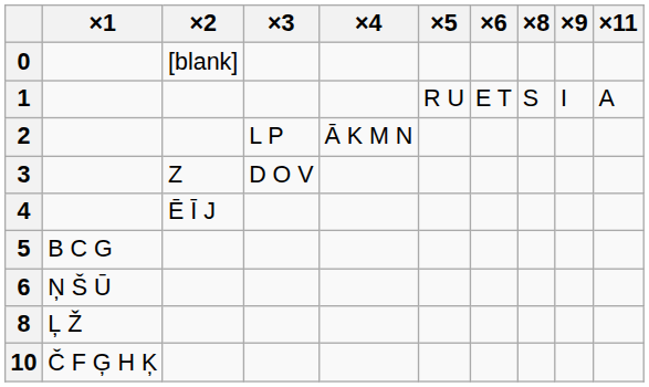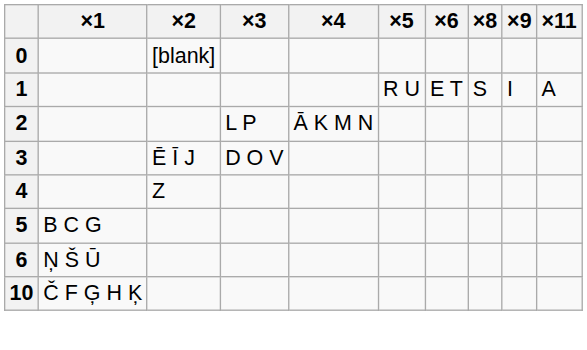 <table class="wikitable floatright">
 <tr>
 <th></th>
 <th>×1</th>
 <th>×2</th>
 <th>×3</th>
 <th>×4</th>
 <th>×5</th>
 <th>×6</th>
 <th>×8</th>
 <th>×9</th>
 <th>×11</th>
 </tr>
 <tr>
 <th>0</th>
 <td></td>
 <td>[blank]</td>
 <td></td>
 <td></td>
 <td></td>
 <td></td>
 <td></td>
 <td></td>
 <td></td>
 </tr>
 <tr>
 <th>1</th>
 <td></td>
 <td></td>
 <td></td>
 <td></td>
 <td>R U</td>
 <td>E T</td>
 <td>S</td>
 <td>I</td>
 <td>A</td>
 </tr>
 <tr>
 <th>2</th>
 <td></td>
 <td></td>
 <td>L P</td>
 <td>Ā K M N</td>
 <td></td>
 <td></td>
 <td></td>
 <td></td>
 <td></td>
 </tr>
 <tr>
 <th>3</th>
 <td></td>
-<td>Z</td>
+<td>Ē Ī J</td>
 <td>D O V</td>
 <td></td>
 <td></td>
 <td></td>
 <td></td>
 <td></td>
 <td></td>
 </tr>
 <tr>
 <th>4</th>
 <td></td>
-<td>Ē Ī J</td>
+<td>Z</td>
 <td></td>
 <td></td>
 <td></td>
 <td></td>
 <td></td>
 <td></td>
 <td></td>
 </tr>
 <tr>
 <th>5</th>
 <td>B C G</td>
 <td></td>
 <td></td>
 <td></td>
 <td></td>
 <td></td>
 <td></td>
 <td></td>
 <td></td>
 </tr>
 <tr>
 <th>6</th>
 <td>Ņ Š Ū</td>
 <td></td>
 <td></td>
 <td></td>
 <td></td>
 <td></td>
 <td></td>
 <td></td>
 <td></td>
 </tr>
 <tr>
-<th>8</th>
-<td>Ļ Ž</td>
-<td></td>
-<td></td>
-<td></td>
-<td></td>
-<td></td>
-<td></td>
-<td></td>
-<td></td>
-</tr>
-<tr>
 <th>10</th>
 <td>Č F Ģ H Ķ</td>
 <td></td>
 <td></td>
 <td></td>
 <td></td>
 <td></td>
 <td></td>
 <td></td>
 <td></td>
 </tr>
 </table>
